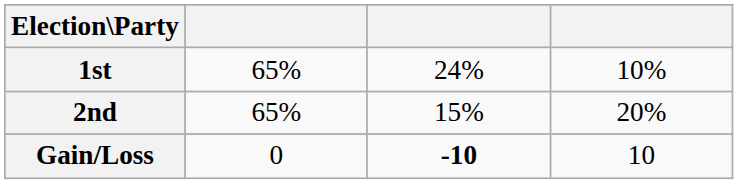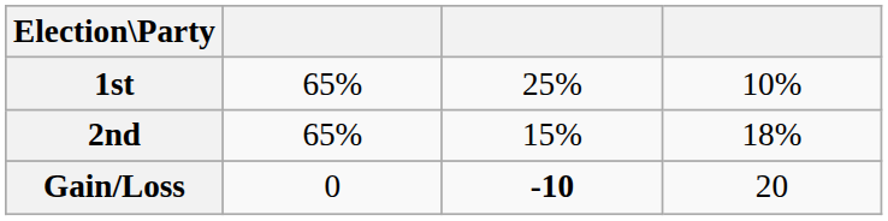 <table class="wikitable" style="text-align:center" align="center" border="1">
 <tr>
 <th>Election\Party</th>
 <th></th>
 <th></th>
 <th></th>
 </tr>
 <tr>
 <th>1st</th>
 <td style="width:100px">65%</td>
-<td style="width:100px">24%</td>
+<td style="width:100px">25%</td>
 <td style="width:100px">10%</td>
 </tr>
 <tr>
 <th>2nd</th>
 <td>65%</td>
 <td>15%</td>
-<td>20%</td>
+<td>18%</td>
 </tr>
 <tr>
 <th>Gain/Loss</th>
 <td>0</td>
 <td><strong>-10</strong></td>
-<td>10</td>
+<td>20</td>
 </tr>
 </table>
